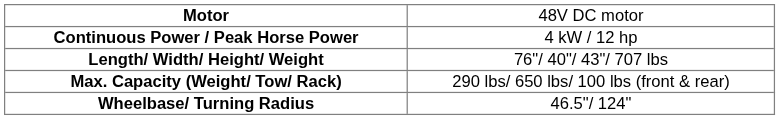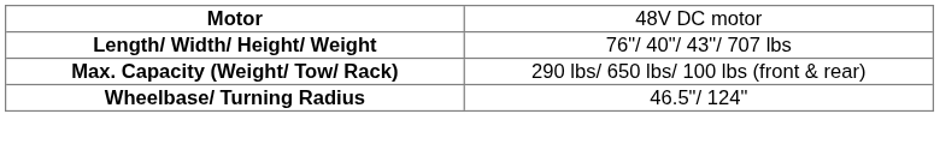 <table border="1" cellpadding="1" cellspacing="0" style="font-size: 85%; border: gray solid 1px; border-collapse: collapse; text-align: center; width: 50%;">
 <tr>
 <td><strong>Motor</strong></td>
 <td>48V DC motor</td>
-</tr>
-<tr>
-<td><strong>Continuous Power / Peak Horse Power</strong></td>
-<td>4 kW / 12 hp</td>
 </tr>
 <tr>
 <td><strong>Length/ Width/ Height/ Weight</strong></td>
 <td>76"/ 40"/ 43"/ 707 lbs</td>
 </tr>
 <tr>
 <td><strong>Max. Capacity (Weight/ Tow/ Rack)</strong></td>
 <td>290 lbs/ 650 lbs/ 100 lbs (front & rear)</td>
 </tr>
 <tr>
 <td><strong>Wheelbase/ Turning Radius</strong></td>
 <td>46.5"/ 124"</td>
 </tr>
 </table>
